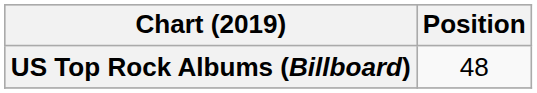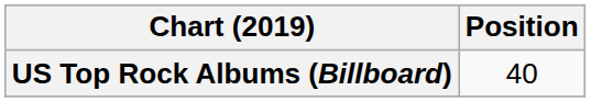 <table class="wikitable plainrowheaders" style="text-align:center">
 <tr>
 <th scope="col">Chart (2019)</th>
 <th scope="col">Position</th>
 </tr>
 <tr>
 <th scope="row">US Top Rock Albums (<em>Billboard</em>)</th>
-<td>48</td>
+<td>40</td>
 </tr>
 </table>
